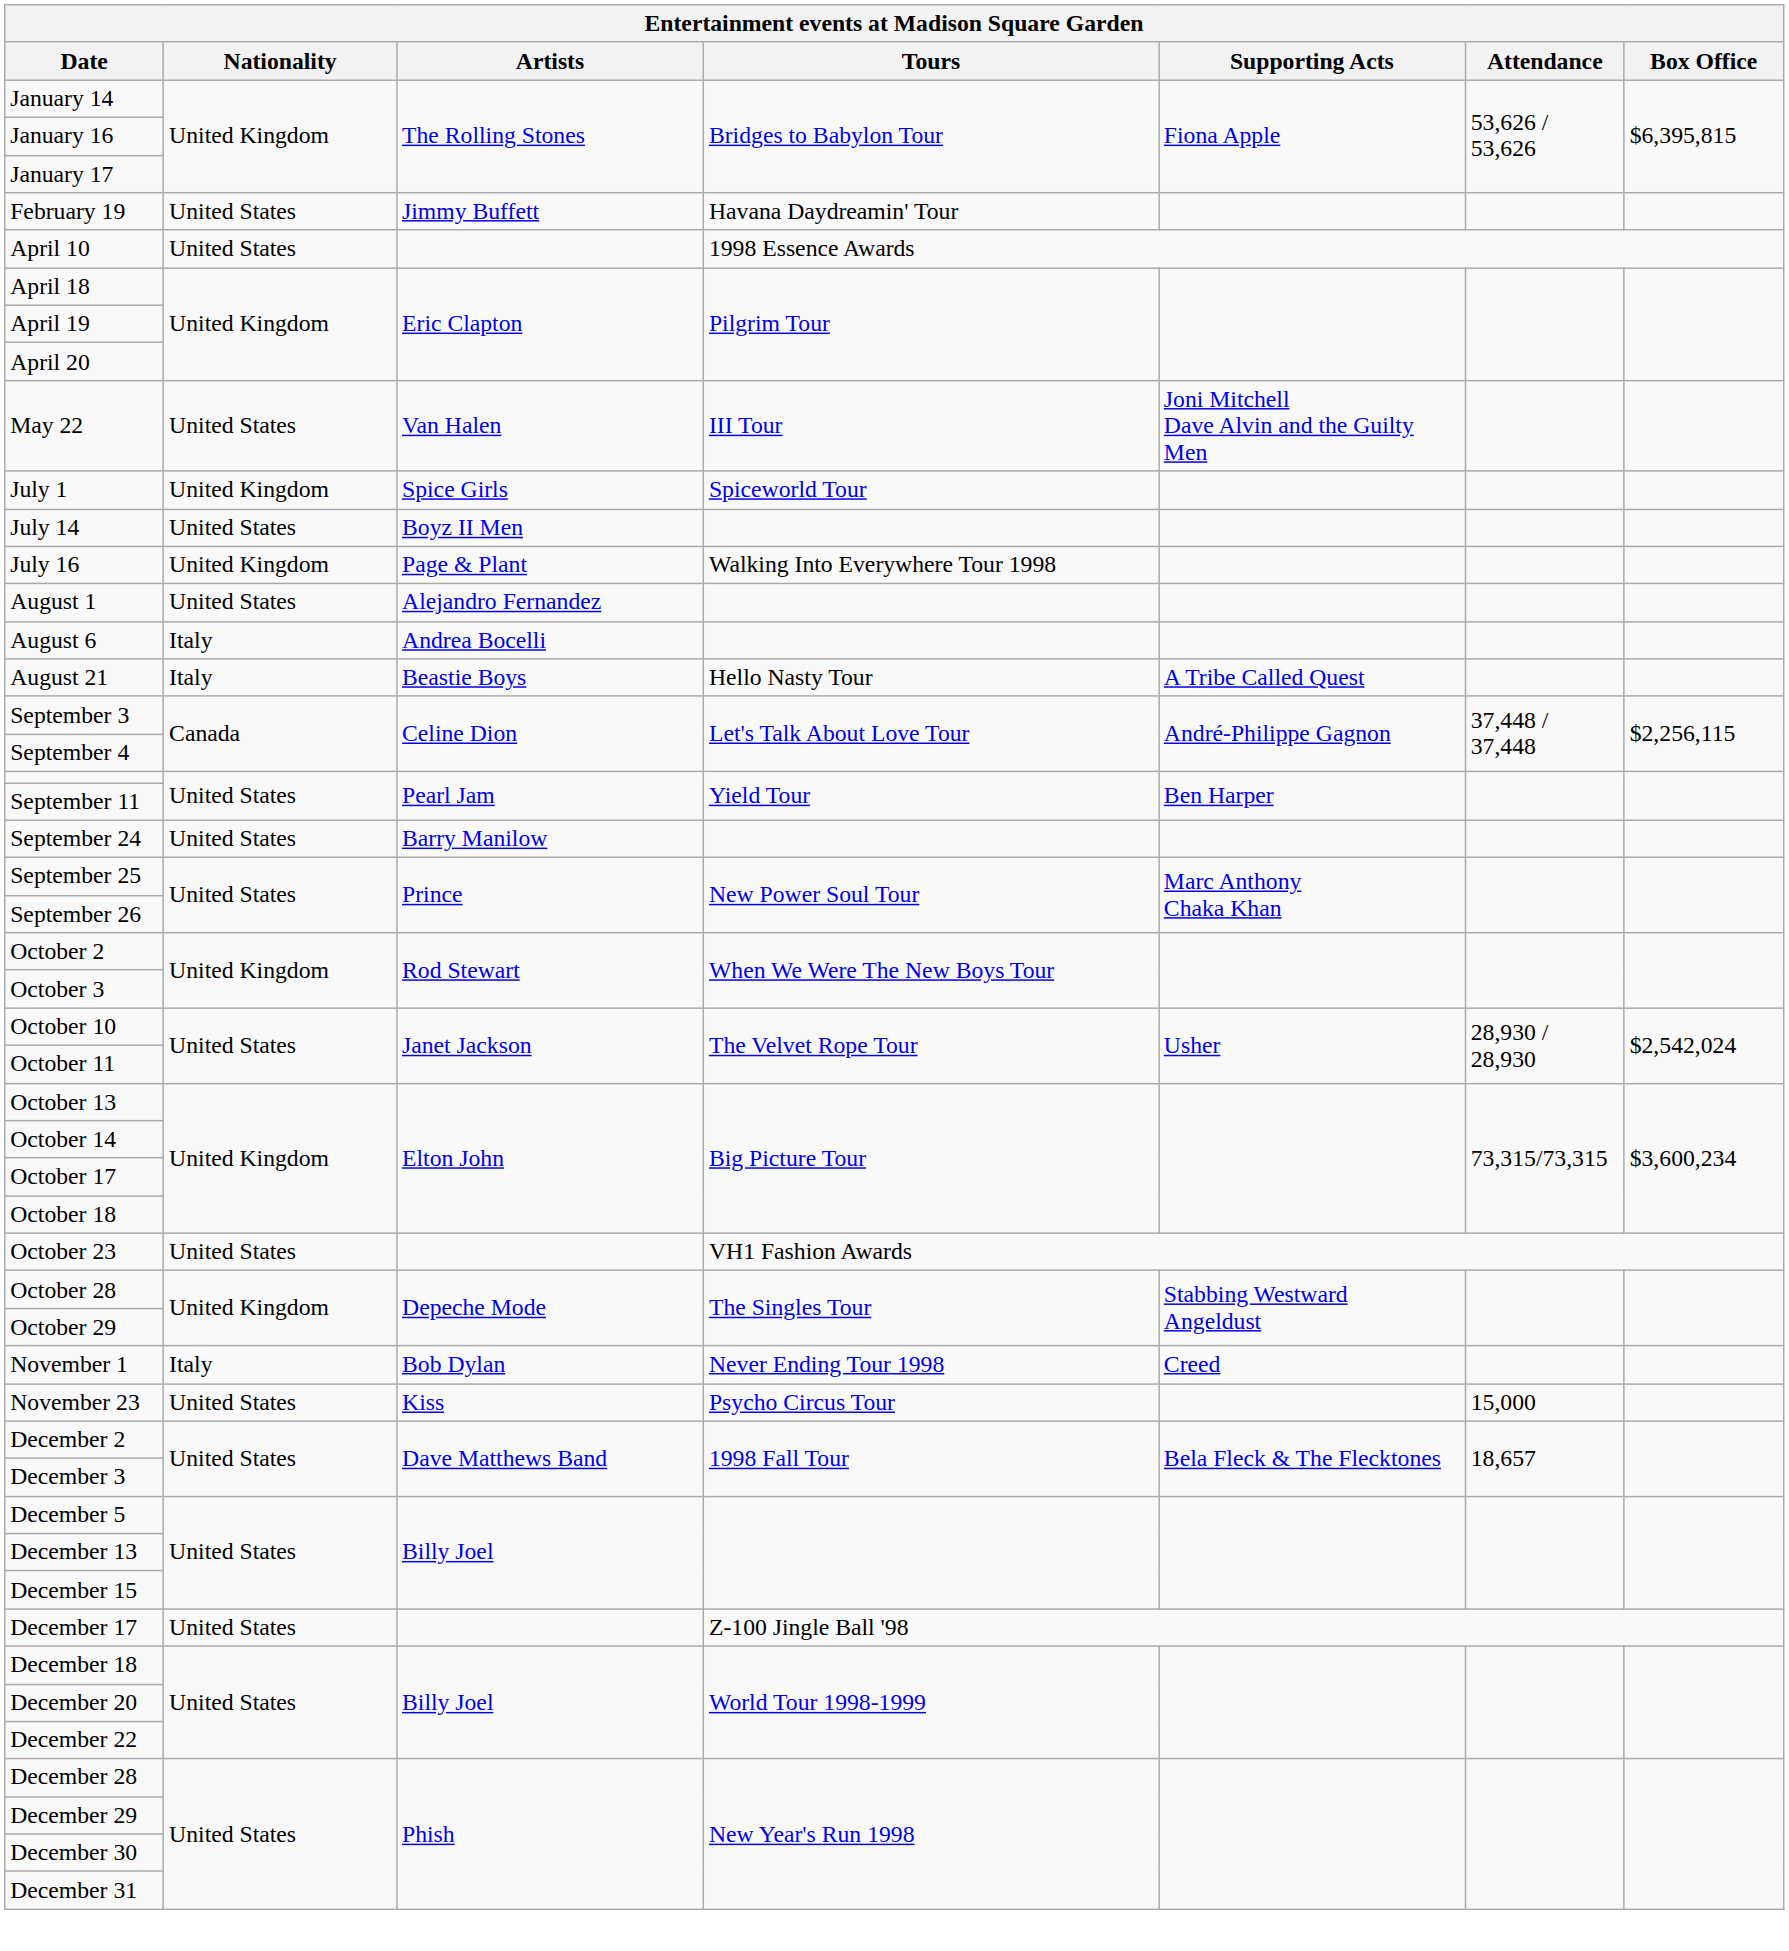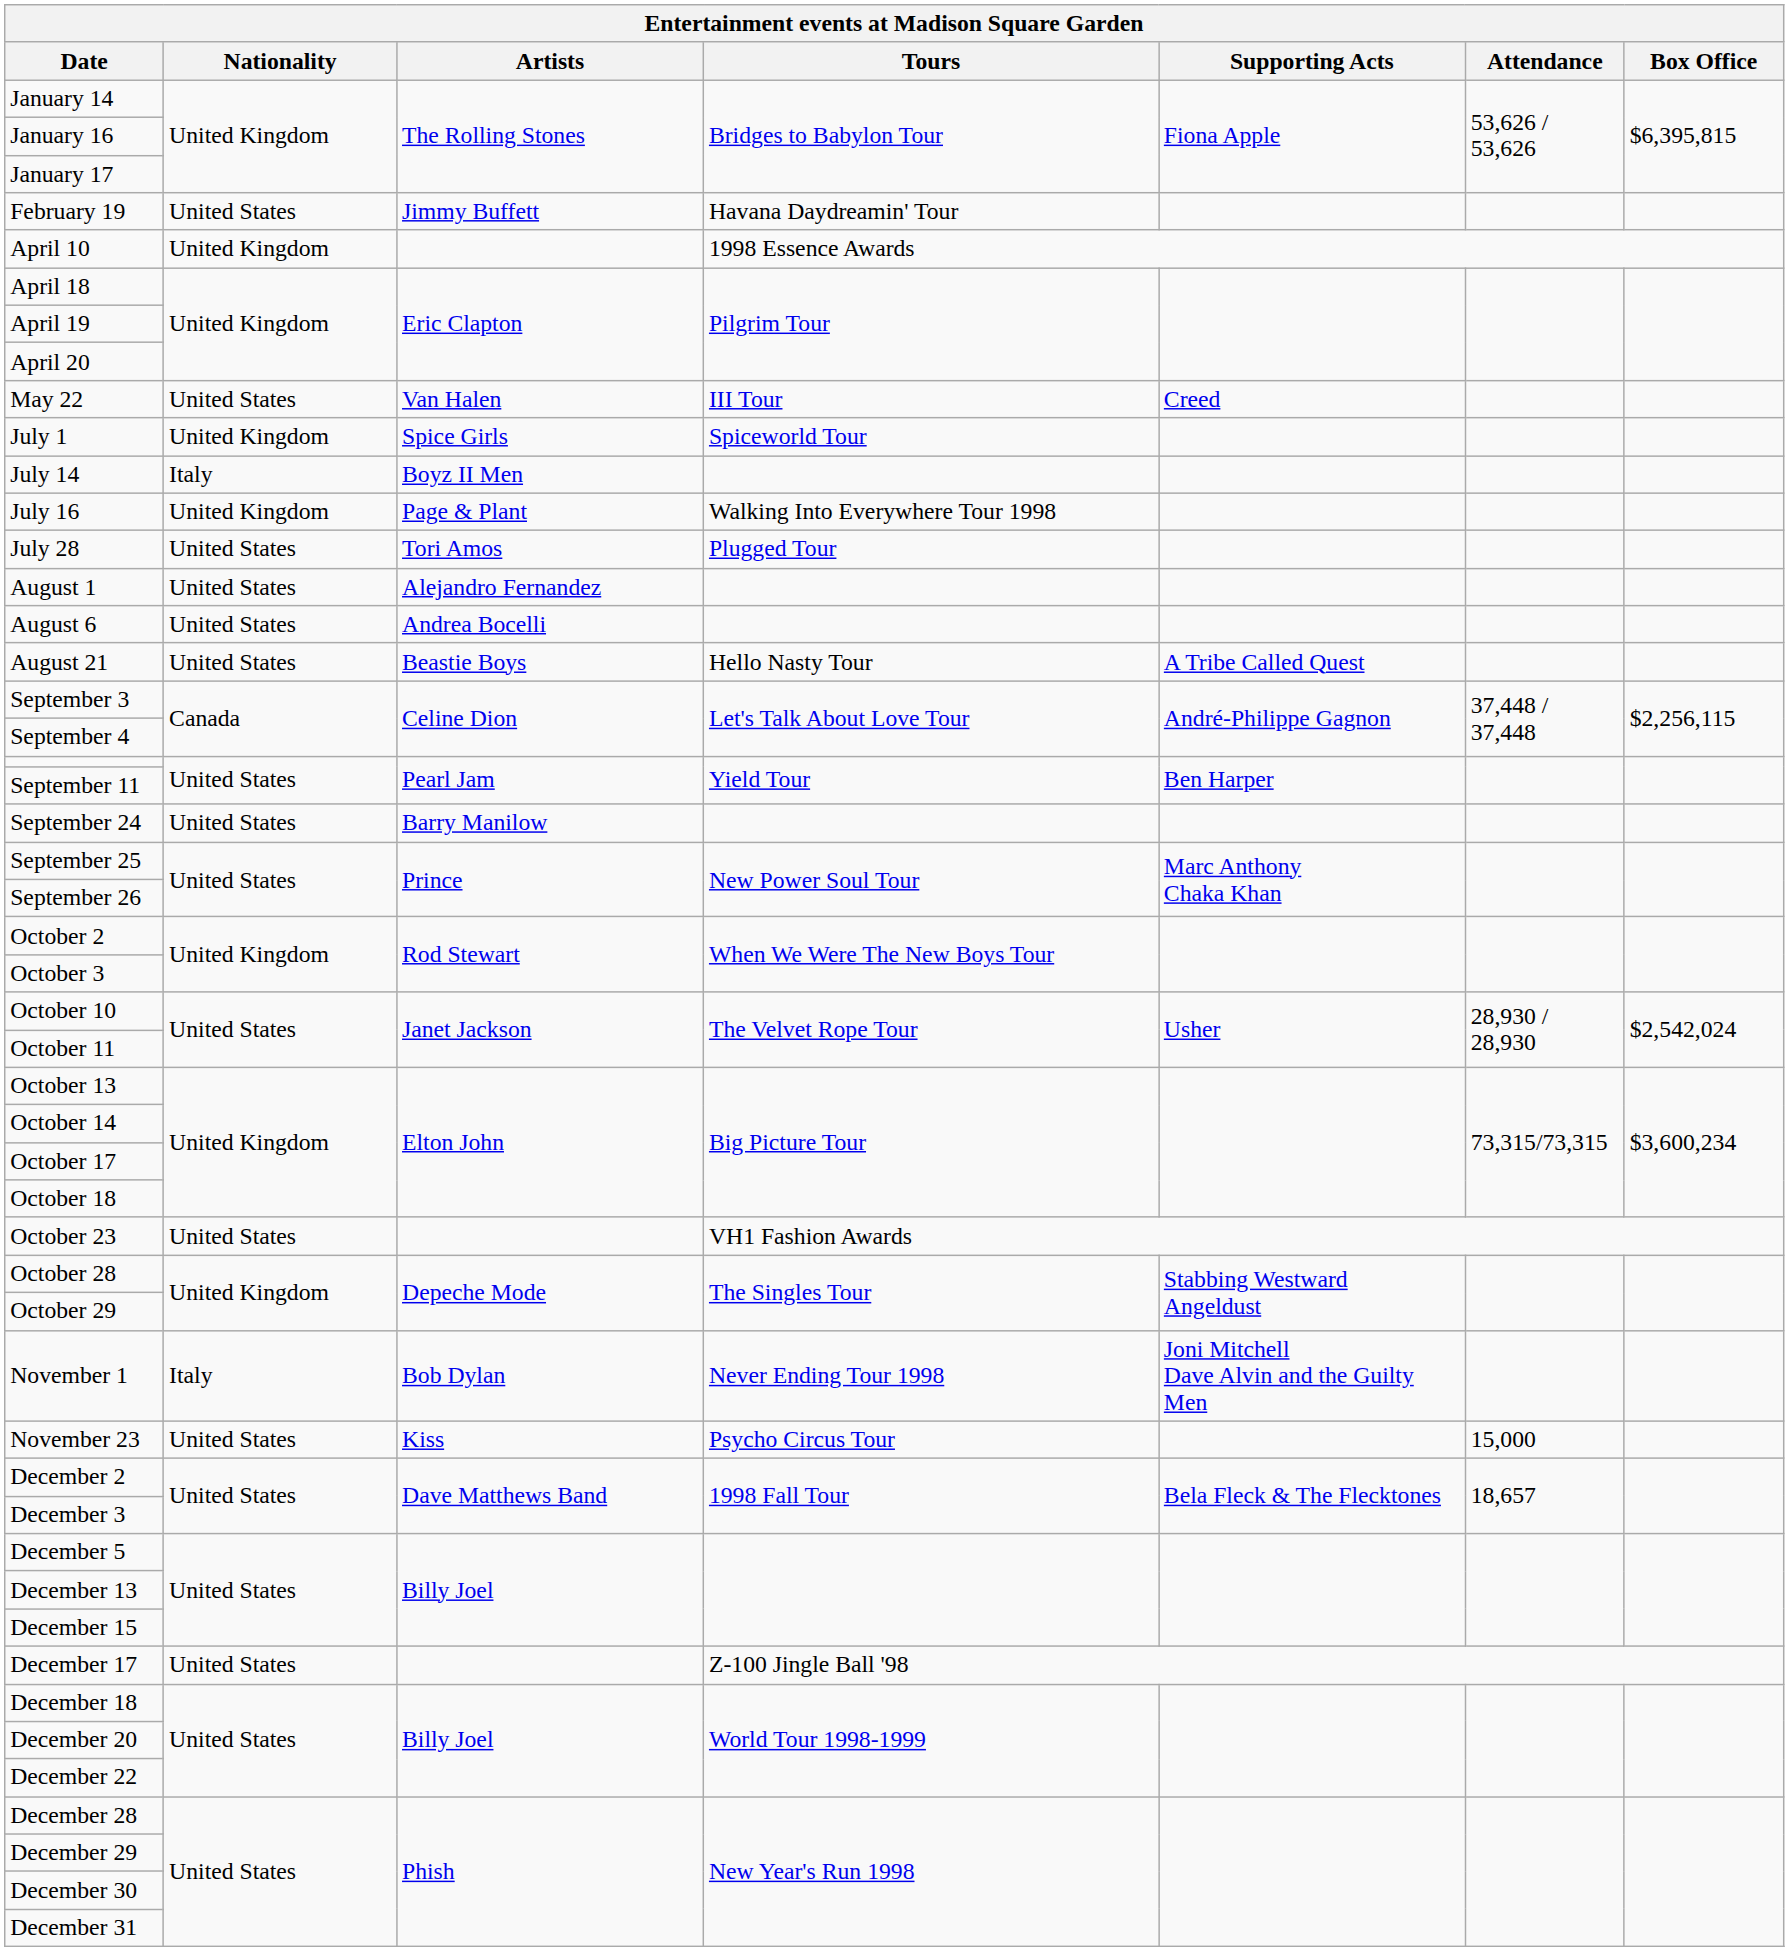 <table class="wikitable">
 <tr>
 <th colspan="7">Entertainment events at Madison Square Garden</th>
 </tr>
 <tr>
 <th width=100>Date</th>
 <th width=150>Nationality</th>
 <th width=200>Artists</th>
 <th width=300>Tours</th>
 <th width=200>Supporting Acts</th>
 <th width=100>Attendance</th>
 <th width=100>Box Office</th>
 </tr>
 <tr>
 <td>January 14</td>
 <td rowspan=3>United Kingdom</td>
 <td rowspan=3><a href='#'>The Rolling Stones</a></td>
 <td rowspan=3><a href='#'>Bridges to Babylon Tour</a></td>
 <td rowspan=3><a href='#'>Fiona Apple</a></td>
 <td rowspan=3>53,626 / 53,626</td>
 <td rowspan=3>$6,395,815</td>
 </tr>
 <tr>
 <td>January 16</td>
 </tr>
 <tr>
 <td>January 17</td>
 </tr>
 <tr>
 <td>February 19</td>
 <td>United States</td>
 <td><a href='#'>Jimmy Buffett</a></td>
 <td>Havana Daydreamin' Tour</td>
 <td></td>
 <td></td>
 <td></td>
 </tr>
 <tr>
 <td>April 10</td>
-<td>United States</td>
+<td>United Kingdom</td>
 <td></td>
 <td colspan="4">1998 Essence Awards</td>
 </tr>
 <tr>
 <td>April 18</td>
 <td rowspan=3>United Kingdom</td>
 <td rowspan=3><a href='#'>Eric Clapton</a></td>
 <td rowspan=3><a href='#'>Pilgrim Tour</a></td>
 <td rowspan=3></td>
 <td rowspan=3></td>
 <td rowspan=3></td>
 </tr>
 <tr>
 <td>April 19</td>
 </tr>
 <tr>
 <td>April 20</td>
 </tr>
 <tr>
 <td>May 22</td>
 <td>United States</td>
 <td><a href='#'>Van Halen</a></td>
 <td><a href='#'>III Tour</a></td>
-<td><a href='#'>Joni Mitchell</a><br><a href='#'>Dave Alvin and the Guilty Men</a></td>
+<td><a href='#'>Creed</a></td>
 <td></td>
 <td></td>
 </tr>
 <tr>
 <td>July 1</td>
 <td>United Kingdom</td>
 <td><a href='#'>Spice Girls</a></td>
 <td><a href='#'>Spiceworld Tour</a></td>
 <td></td>
 <td></td>
 <td></td>
 </tr>
 <tr>
 <td>July 14</td>
-<td>United States</td>
+<td>Italy</td>
 <td><a href='#'>Boyz II Men</a></td>
 <td></td>
 <td></td>
 <td></td>
 <td></td>
 </tr>
 <tr>
 <td>July 16</td>
 <td>United Kingdom</td>
 <td><a href='#'>Page & Plant</a></td>
 <td>Walking Into Everywhere Tour 1998</td>
 <td></td>
 <td></td>
 <td></td>
 </tr>
 <tr>
+<td>July 28</td>
+<td>United States</td>
+<td><a href='#'>Tori Amos</a></td>
+<td><a href='#'>Plugged Tour</a></td>
+<td></td>
+<td></td>
+<td></td>
+</tr>
+<tr>
 <td>August 1</td>
 <td>United States</td>
 <td><a href='#'>Alejandro Fernandez</a></td>
 <td></td>
 <td></td>
 <td></td>
 <td></td>
 </tr>
 <tr>
 <td>August 6</td>
-<td>Italy</td>
+<td>United States</td>
 <td><a href='#'>Andrea Bocelli</a></td>
 <td></td>
 <td></td>
 <td></td>
 <td></td>
 </tr>
 <tr>
 <td>August 21</td>
-<td>Italy</td>
+<td>United States</td>
 <td><a href='#'>Beastie Boys</a></td>
 <td>Hello Nasty Tour</td>
 <td><a href='#'>A Tribe Called Quest</a></td>
 <td></td>
 <td></td>
 </tr>
 <tr>
 <td>September 3</td>
 <td rowspan=2>Canada</td>
 <td rowspan=2><a href='#'>Celine Dion</a></td>
 <td rowspan=2><a href='#'>Let's Talk About Love Tour</a></td>
 <td rowspan=2><a href='#'>André-Philippe Gagnon</a></td>
 <td rowspan=2>37,448 / 37,448</td>
 <td rowspan=2>$2,256,115</td>
 </tr>
 <tr>
 <td>September 4</td>
 </tr>
 <tr>
 <td></td>
 <td rowspan=2>United States</td>
 <td rowspan=2><a href='#'>Pearl Jam</a></td>
 <td rowspan=2><a href='#'>Yield Tour</a></td>
 <td rowspan=2><a href='#'>Ben Harper</a></td>
 <td rowspan=2></td>
 <td rowspan=2></td>
 </tr>
 <tr>
 <td>September 11</td>
 </tr>
 <tr>
 <td>September 24</td>
 <td>United States</td>
 <td><a href='#'>Barry Manilow</a></td>
 <td></td>
 <td></td>
 <td></td>
 <td></td>
 </tr>
 <tr>
 <td>September 25</td>
 <td rowspan=2>United States</td>
 <td rowspan=2><a href='#'>Prince</a></td>
 <td rowspan=2><a href='#'>New Power Soul Tour</a></td>
 <td rowspan=2><a href='#'>Marc Anthony</a><br><a href='#'>Chaka Khan</a></td>
 <td rowspan=2></td>
 <td rowspan=2></td>
 </tr>
 <tr>
 <td>September 26</td>
 </tr>
 <tr>
 <td>October 2</td>
 <td rowspan=2>United Kingdom</td>
 <td rowspan=2><a href='#'>Rod Stewart</a></td>
 <td rowspan=2><a href='#'>When We Were The New Boys Tour</a></td>
 <td rowspan=2></td>
 <td rowspan=2></td>
 <td rowspan=2></td>
 </tr>
 <tr>
 <td>October 3</td>
 </tr>
 <tr>
 <td>October 10</td>
 <td rowspan=2>United States</td>
 <td rowspan=2><a href='#'>Janet Jackson</a></td>
 <td rowspan=2><a href='#'>The Velvet Rope Tour</a></td>
 <td rowspan=2><a href='#'>Usher</a></td>
 <td rowspan=2>28,930 / 28,930</td>
 <td rowspan=2>$2,542,024</td>
 </tr>
 <tr>
 <td>October 11</td>
 </tr>
 <tr>
 <td>October 13</td>
 <td rowspan=4>United Kingdom</td>
 <td rowspan=4><a href='#'>Elton John</a></td>
 <td rowspan=4><a href='#'>Big Picture Tour</a></td>
 <td rowspan=4></td>
 <td rowspan=4>73,315/73,315</td>
 <td rowspan=4>$3,600,234</td>
 </tr>
 <tr>
 <td>October 14</td>
 </tr>
 <tr>
 <td>October 17</td>
 </tr>
 <tr>
 <td>October 18</td>
 </tr>
 <tr>
 <td>October 23</td>
 <td>United States</td>
 <td></td>
 <td colspan="4">VH1 Fashion Awards</td>
 </tr>
 <tr>
 <td>October 28</td>
 <td rowspan=2>United Kingdom</td>
 <td rowspan=2><a href='#'>Depeche Mode</a></td>
 <td rowspan=2><a href='#'>The Singles Tour</a></td>
 <td rowspan=2><a href='#'>Stabbing Westward</a><br><a href='#'>Angeldust</a></td>
 <td rowspan=2></td>
 <td rowspan=2></td>
 </tr>
 <tr>
 <td>October 29</td>
 </tr>
 <tr>
 <td>November 1</td>
 <td>Italy</td>
 <td><a href='#'>Bob Dylan</a></td>
 <td><a href='#'>Never Ending Tour 1998</a></td>
-<td><a href='#'>Creed</a></td>
+<td><a href='#'>Joni Mitchell</a><br><a href='#'>Dave Alvin and the Guilty Men</a></td>
 <td></td>
 <td></td>
 </tr>
 <tr>
 <td>November 23</td>
 <td>United States</td>
 <td><a href='#'>Kiss</a></td>
 <td><a href='#'>Psycho Circus Tour</a></td>
 <td></td>
 <td>15,000</td>
 <td></td>
 </tr>
 <tr>
 <td>December 2</td>
 <td rowspan=2>United States</td>
 <td rowspan=2><a href='#'>Dave Matthews Band</a></td>
 <td rowspan=2><a href='#'>1998 Fall Tour</a></td>
 <td rowspan=2><a href='#'>Bela Fleck & The Flecktones</a></td>
 <td rowspan=2>18,657</td>
 <td rowspan=2></td>
 </tr>
 <tr>
 <td>December 3</td>
 </tr>
 <tr>
 <td>December 5</td>
 <td rowspan=3>United States</td>
 <td rowspan=3><a href='#'>Billy Joel</a></td>
 <td rowspan=3></td>
 <td rowspan=3></td>
 <td rowspan=3></td>
 <td rowspan=3></td>
 </tr>
 <tr>
 <td>December 13</td>
 </tr>
 <tr>
 <td>December 15</td>
 </tr>
 <tr>
 <td>December 17</td>
 <td>United States</td>
 <td></td>
 <td colspan="4">Z-100 Jingle Ball '98</td>
 </tr>
 <tr>
 <td>December 18</td>
 <td rowspan=3>United States</td>
 <td rowspan=3><a href='#'>Billy Joel</a></td>
 <td rowspan=3><a href='#'>World Tour 1998-1999</a></td>
 <td rowspan=3></td>
 <td rowspan=3></td>
 <td rowspan=3></td>
 </tr>
 <tr>
 <td>December 20</td>
 </tr>
 <tr>
 <td>December 22</td>
 </tr>
 <tr>
 <td>December 28</td>
 <td rowspan=4>United States</td>
 <td rowspan=4><a href='#'>Phish</a></td>
 <td rowspan=4><a href='#'>New Year's Run 1998</a></td>
 <td rowspan=4></td>
 <td rowspan=4></td>
 <td rowspan=4></td>
 </tr>
 <tr>
 <td>December 29</td>
 </tr>
 <tr>
 <td>December 30</td>
 </tr>
 <tr>
 <td>December 31</td>
 </tr>
 <tr>
 </tr>
 </table>
